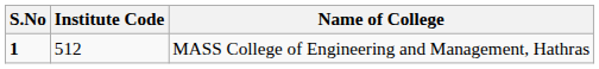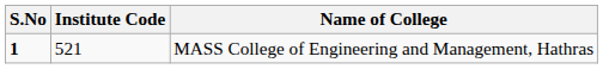 <table class="wikitable sortable">
 <tr>
 <th>S.No</th>
 <th>Institute Code</th>
 <th>Name of College</th>
 </tr>
 <tr>
 <td><strong>1</strong></td>
-<td>512</td>
+<td>521</td>
 <td>MASS College of Engineering and Management, Hathras</td>
 </tr>
 </table>
